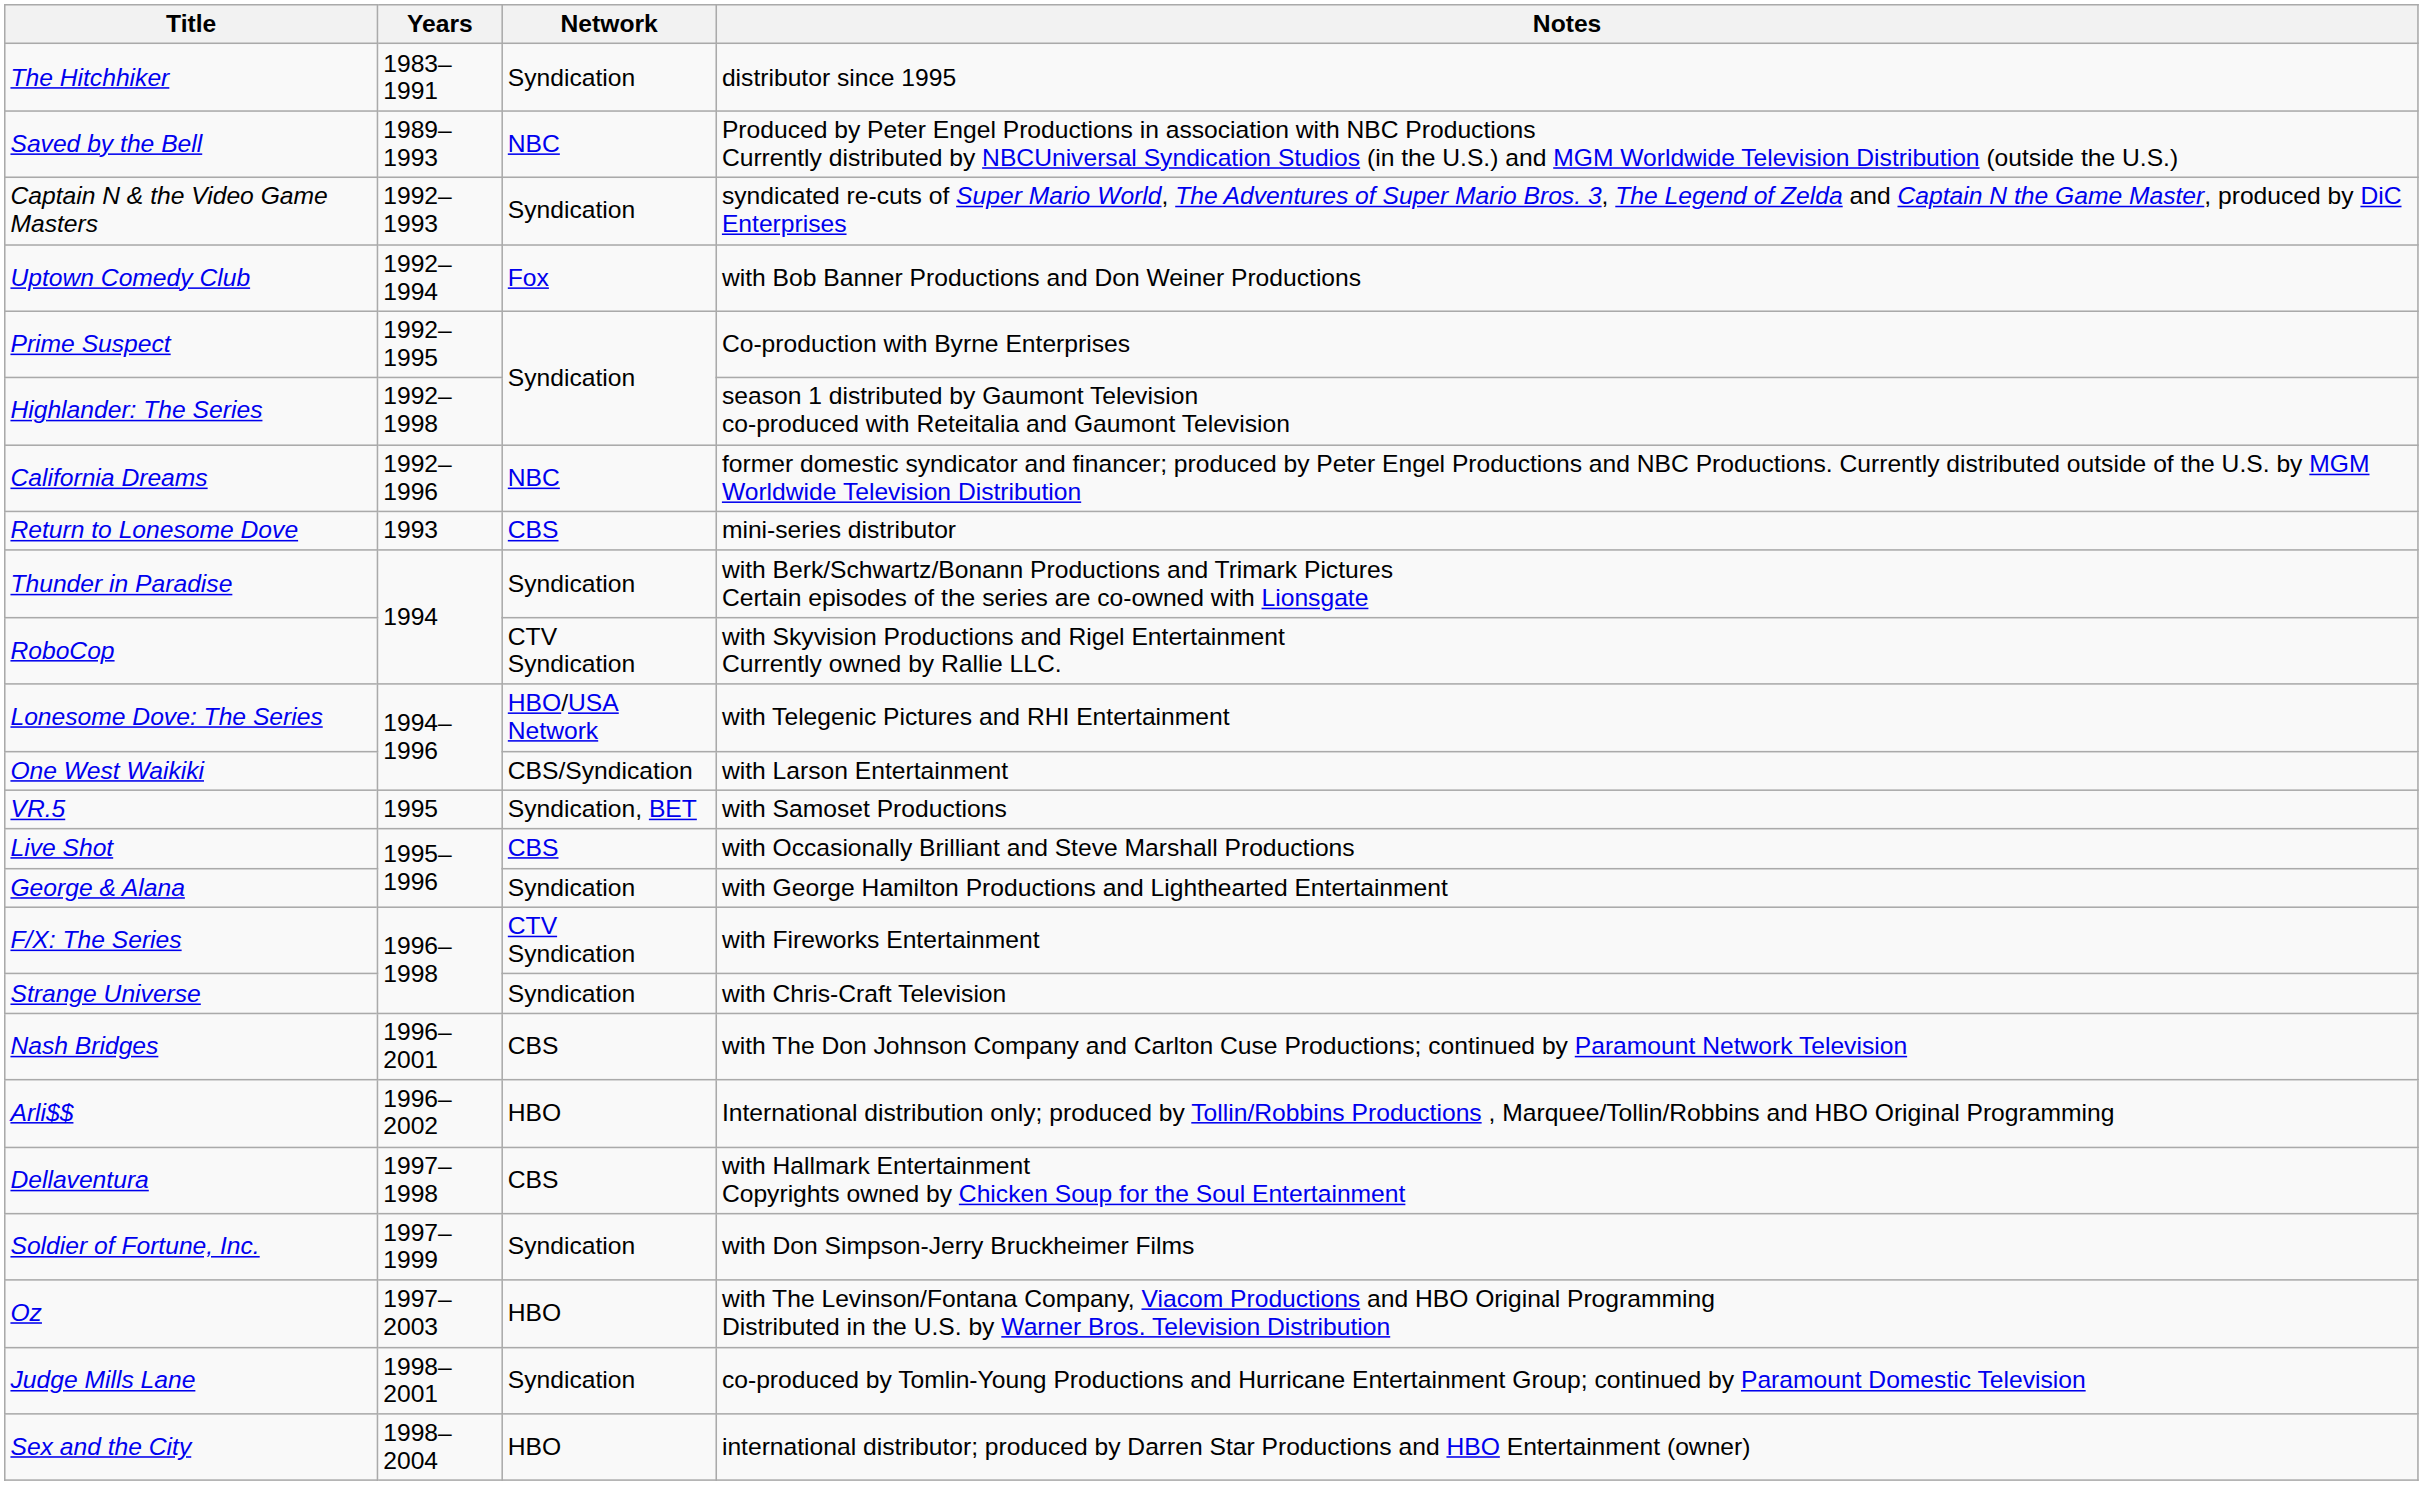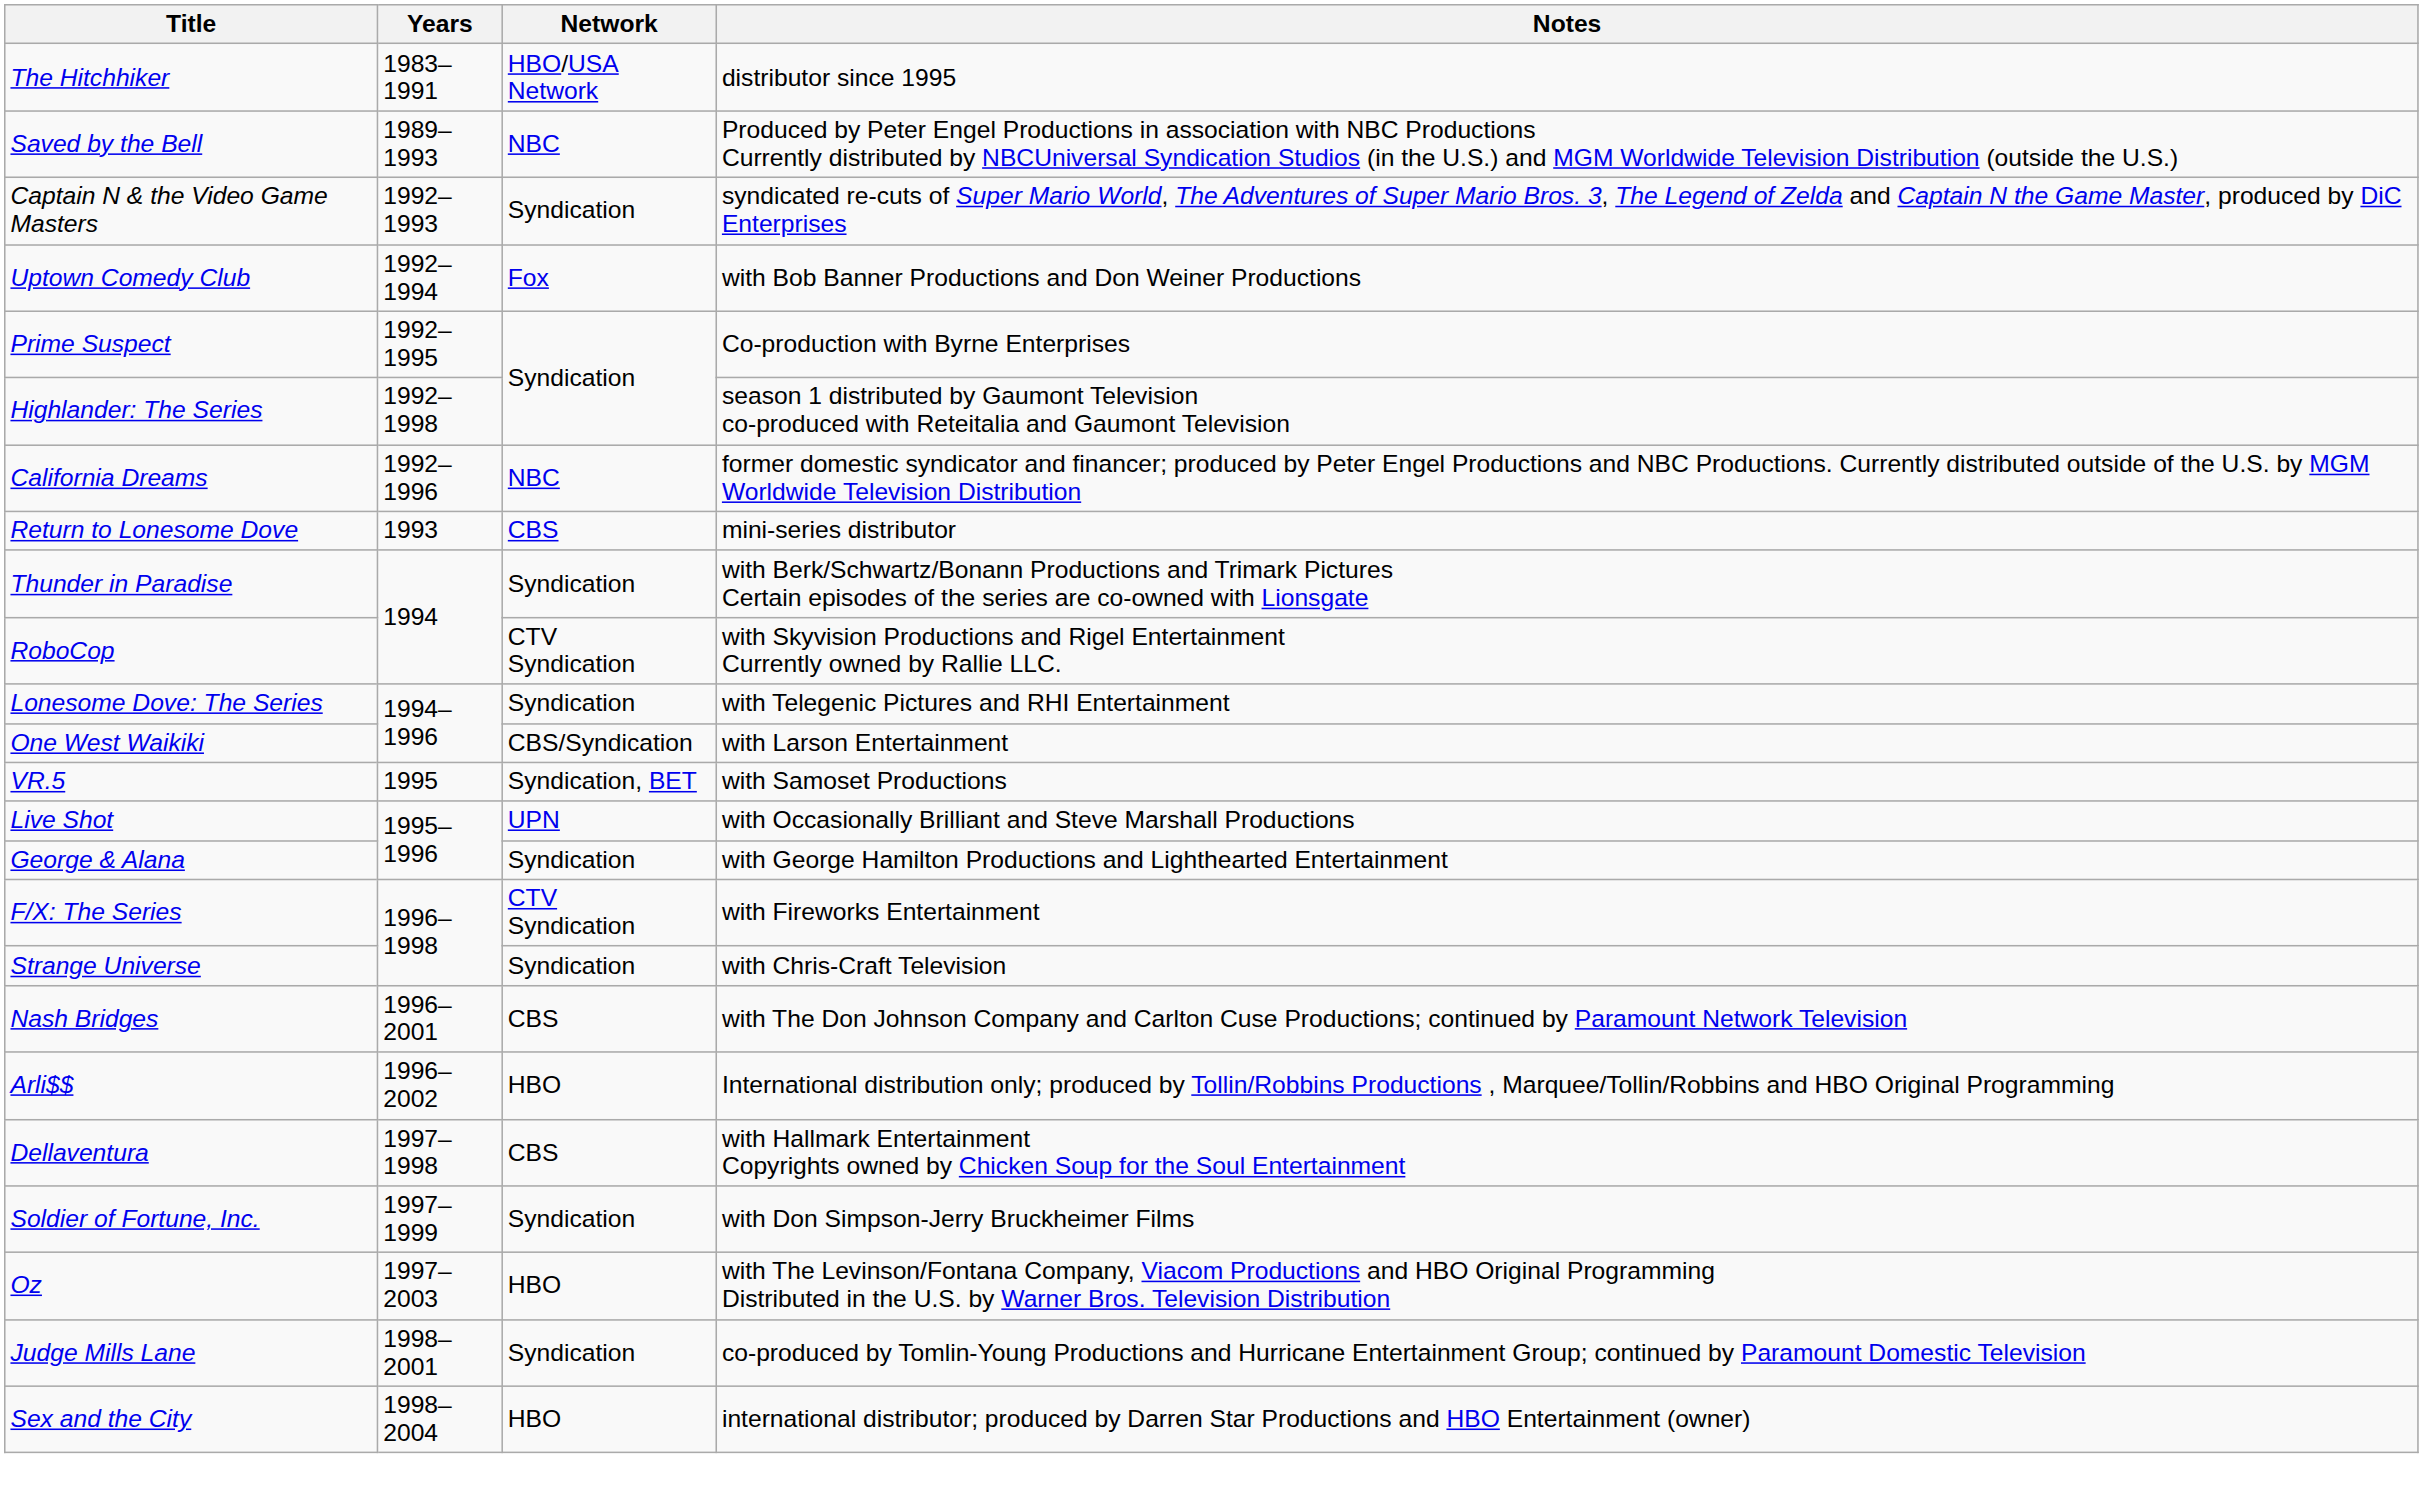 <table class="wikitable sortable">
 <tr>
 <th>Title</th>
 <th>Years</th>
 <th>Network</th>
 <th>Notes</th>
 </tr>
 <tr>
 <td><em><a href='#'>The Hitchhiker</a></em></td>
 <td>1983–1991</td>
-<td>Syndication</td>
+<td><a href='#'>HBO</a>/<a href='#'>USA Network</a></td>
 <td>distributor since 1995</td>
 </tr>
 <tr>
 <td><em><a href='#'>Saved by the Bell</a></em></td>
 <td>1989–1993</td>
 <td><a href='#'>NBC</a></td>
 <td>Produced by Peter Engel Productions in association with NBC Productions<br>Currently distributed by <a href='#'>NBCUniversal Syndication Studios</a> (in the U.S.) and <a href='#'>MGM Worldwide Television Distribution</a> (outside the U.S.)</td>
 </tr>
 <tr>
 <td><em>Captain N & the Video Game Masters</em></td>
 <td>1992–1993</td>
 <td>Syndication</td>
 <td>syndicated re-cuts of <a href='#'><em>Super Mario World</em></a>, <em><a href='#'>The Adventures of Super Mario Bros. 3</a></em>, <em><a href='#'>The Legend of Zelda</a></em> and <em><a href='#'>Captain N the Game Master</a></em>, produced by <a href='#'>DiC Enterprises</a></td>
 </tr>
 <tr>
 <td><em><a href='#'>Uptown Comedy Club</a></em></td>
 <td>1992–1994</td>
 <td><a href='#'>Fox</a></td>
 <td>with Bob Banner Productions and Don Weiner Productions</td>
 </tr>
 <tr>
 <td><em><a href='#'>Prime Suspect</a></em></td>
 <td>1992–1995</td>
 <td rowspan="2">Syndication</td>
 <td>Co-production with Byrne Enterprises</td>
 </tr>
 <tr>
 <td><em><a href='#'>Highlander: The Series</a></em></td>
 <td>1992–1998</td>
 <td>season 1 distributed by Gaumont Television<br>co-produced with Reteitalia and Gaumont Television</td>
 </tr>
 <tr>
 <td><em><a href='#'>California Dreams</a></em></td>
 <td>1992–1996</td>
 <td><a href='#'>NBC</a></td>
 <td>former domestic syndicator and financer; produced by Peter Engel Productions and NBC Productions. Currently distributed outside of the U.S. by <a href='#'>MGM Worldwide Television Distribution</a></td>
 </tr>
 <tr>
 <td><em><a href='#'>Return to Lonesome Dove</a></em></td>
 <td>1993</td>
 <td><a href='#'>CBS</a></td>
 <td>mini-series distributor</td>
 </tr>
 <tr>
 <td><em><a href='#'>Thunder in Paradise</a></em></td>
 <td rowspan="2">1994</td>
 <td>Syndication</td>
 <td>with Berk/Schwartz/Bonann Productions and Trimark Pictures<br>Certain episodes of the series are co-owned with <a href='#'>Lionsgate</a></td>
 </tr>
 <tr>
 <td><em><a href='#'>RoboCop</a></em></td>
 <td>CTV<br>Syndication</td>
 <td>with Skyvision Productions and Rigel Entertainment<br>Currently owned by Rallie LLC.</td>
 </tr>
 <tr>
 <td><em><a href='#'>Lonesome Dove: The Series</a></em></td>
 <td rowspan="2">1994–1996</td>
-<td><a href='#'>HBO</a>/<a href='#'>USA Network</a></td>
+<td>Syndication</td>
 <td>with Telegenic Pictures and RHI Entertainment</td>
 </tr>
 <tr>
 <td><em><a href='#'>One West Waikiki</a></em></td>
 <td>CBS/Syndication</td>
 <td>with Larson Entertainment</td>
 </tr>
 <tr>
 <td><em><a href='#'>VR.5</a></em></td>
 <td>1995</td>
 <td>Syndication, <a href='#'>BET</a></td>
 <td>with Samoset Productions</td>
 </tr>
 <tr>
 <td><em><a href='#'>Live Shot</a></em></td>
 <td rowspan="2">1995–1996</td>
-<td><a href='#'>CBS</a></td>
+<td><a href='#'>UPN</a></td>
 <td>with Occasionally Brilliant and Steve Marshall Productions</td>
 </tr>
 <tr>
 <td><em><a href='#'>George & Alana</a></em></td>
 <td>Syndication</td>
 <td>with George Hamilton Productions and Lighthearted Entertainment</td>
 </tr>
 <tr>
 <td><em><a href='#'>F/X: The Series</a></em></td>
 <td rowspan="2">1996–1998</td>
 <td><a href='#'>CTV</a><br>Syndication</td>
 <td>with Fireworks Entertainment</td>
 </tr>
 <tr>
 <td><em><a href='#'>Strange Universe</a></em></td>
 <td>Syndication</td>
 <td>with Chris-Craft Television</td>
 </tr>
 <tr>
 <td><em><a href='#'>Nash Bridges</a></em></td>
 <td>1996–2001</td>
 <td>CBS</td>
 <td>with The Don Johnson Company and Carlton Cuse Productions; continued by <a href='#'>Paramount Network Television</a></td>
 </tr>
 <tr>
 <td><em><a href='#'>Arli$$</a></em> </td>
 <td>1996–2002</td>
 <td>HBO</td>
 <td>International distribution only; produced by <a href='#'>Tollin/Robbins Productions</a> , Marquee/Tollin/Robbins  and HBO Original Programming</td>
 </tr>
 <tr>
 <td><em><a href='#'>Dellaventura</a></em></td>
 <td>1997–1998</td>
 <td>CBS</td>
 <td>with Hallmark Entertainment<br>Copyrights owned by <a href='#'>Chicken Soup for the Soul Entertainment</a></td>
 </tr>
 <tr>
 <td><em><a href='#'>Soldier of Fortune, Inc.</a></em></td>
 <td>1997–1999</td>
 <td>Syndication</td>
 <td>with Don Simpson-Jerry Bruckheimer Films</td>
 </tr>
 <tr>
 <td><em><a href='#'>Oz</a></em></td>
 <td>1997–2003</td>
 <td>HBO</td>
 <td>with The Levinson/Fontana Company, <a href='#'>Viacom Productions</a>  and HBO Original Programming<br>Distributed in the U.S. by <a href='#'>Warner Bros. Television Distribution</a></td>
 </tr>
 <tr>
 <td><em><a href='#'>Judge Mills Lane</a></em></td>
 <td>1998–2001</td>
 <td>Syndication</td>
 <td>co-produced by Tomlin-Young Productions and Hurricane Entertainment Group; continued by <a href='#'>Paramount Domestic Television</a></td>
 </tr>
 <tr>
 <td><em><a href='#'>Sex and the City</a></em></td>
 <td>1998–2004</td>
 <td>HBO</td>
 <td>international distributor; produced by Darren Star Productions and <a href='#'>HBO</a> Entertainment (owner)</td>
 </tr>
 </table>
